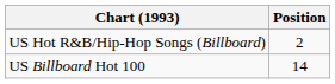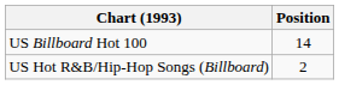 <table class="wikitable sortable">
 <tr>
 <th>Chart (1993)</th>
 <th>Position</th>
 </tr>
 <tr>
+<td>US <em>Billboard</em> Hot 100</td>
+<td align="center">14</td>
+</tr>
+<tr>
 <td>US Hot R&B/Hip-Hop Songs (<em>Billboard</em>)</td>
 <td align="center">2</td>
 </tr>
-<tr>
-<td>US <em>Billboard</em> Hot 100</td>
-<td align="center">14</td>
-</tr>
 </table>
